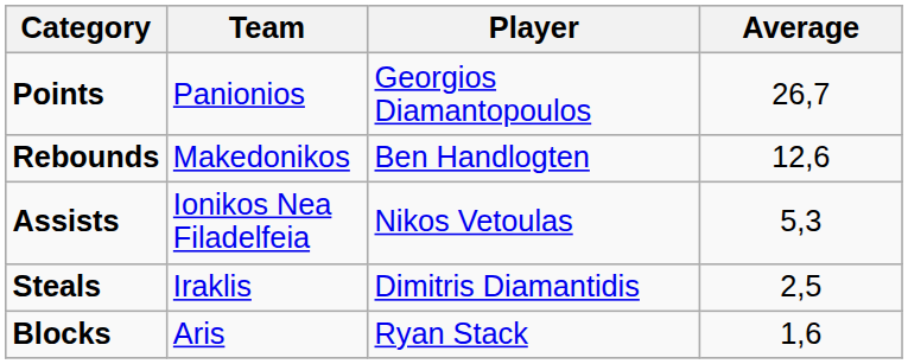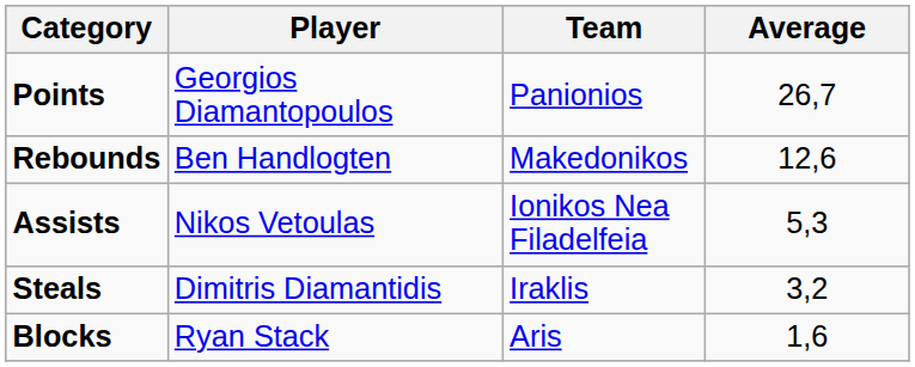 <table class="wikitable">
 <tr>
 <th width="50">Category</th>
+<th width="170">Player</th>
 <th width="100">Team</th>
-<th width="170">Player</th>
 <th width="100">Average</th>
 </tr>
 <tr>
 <td><strong>Points</strong></td>
+<td> <a href='#'>Georgios Diamantopoulos</a></td>
 <td><a href='#'>Panionios</a></td>
-<td> <a href='#'>Georgios Diamantopoulos</a></td>
 <td align="center">26,7</td>
 </tr>
 <tr>
 <td><strong>Rebounds</strong></td>
+<td> <a href='#'>Ben Handlogten</a></td>
 <td><a href='#'>Makedonikos</a></td>
-<td> <a href='#'>Ben Handlogten</a></td>
 <td align="center">12,6</td>
 </tr>
 <tr>
 <td><strong>Assists</strong></td>
+<td> <a href='#'>Nikos Vetoulas</a></td>
 <td><a href='#'>Ionikos Nea Filadelfeia</a></td>
-<td> <a href='#'>Nikos Vetoulas</a></td>
 <td align="center">5,3</td>
 </tr>
 <tr>
 <td><strong>Steals</strong></td>
+<td> <a href='#'>Dimitris Diamantidis</a></td>
 <td><a href='#'>Iraklis</a></td>
-<td> <a href='#'>Dimitris Diamantidis</a></td>
-<td align="center">2,5</td>
+<td align="center">3,2</td>
 </tr>
 <tr>
 <td><strong>Blocks</strong></td>
+<td> <a href='#'>Ryan Stack</a></td>
 <td><a href='#'>Aris</a></td>
-<td> <a href='#'>Ryan Stack</a></td>
 <td align="center">1,6</td>
 </tr>
 </table>
